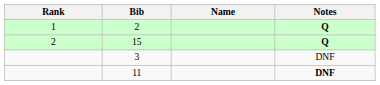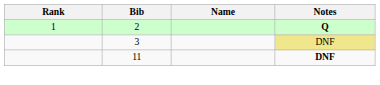 <table class="wikitable" style="text-align:center;" width=70%>
 <tr>
 <th>Rank</th>
 <th>Bib</th>
 <th>Name</th>
 <th>Notes</th>
 </tr>
 <tr bgcolor="#ccffcc">
 <td>1</td>
 <td>2</td>
 <td align=left></td>
 <td><strong>Q</strong></td>
 </tr>
-<tr bgcolor="#ccffcc">
-<td>2</td>
-<td>15</td>
-<td align=left></td>
-<td><strong>Q</strong></td>
-</tr>
 <tr>
 <td></td>
 <td>3</td>
 <td align=left></td>
-<td>DNF</td>
+<td style="background: khaki;">DNF</td>
 </tr>
 <tr>
 <td></td>
 <td>11</td>
 <td align=left></td>
 <td><strong>DNF</strong></td>
 </tr>
 </table>
